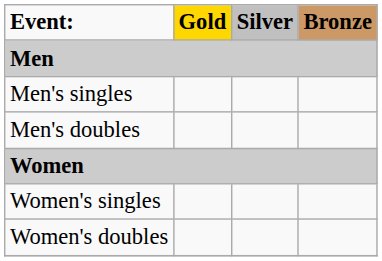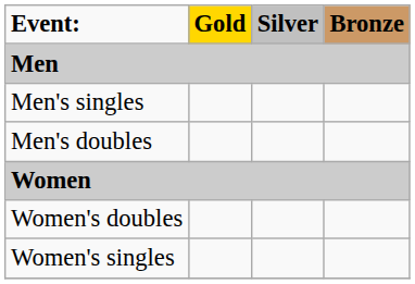 <table class="wikitable">
 <tr>
 <td><strong>Event:</strong></td>
 <td style="text-align:center;background-color:gold;"><strong>Gold</strong></td>
 <td style="text-align:center;background-color:silver;"><strong>Silver</strong></td>
 <td style="text-align:center;background-color:#CC9966;"><strong>Bronze</strong></td>
 </tr>
 <tr bgcolor="#cccccc">
 <td colspan=4><strong>Men</strong></td>
 </tr>
 <tr>
 <td>Men's singles <br> </td>
 <td></td>
 <td></td>
 <td><br></td>
 </tr>
 <tr>
 <td>Men's doubles <br> </td>
 <td></td>
 <td></td>
 <td><br></td>
 </tr>
 <tr bgcolor="#cccccc">
 <td colspan=4><strong>Women</strong></td>
 </tr>
 <tr>
-<td>Women's singles <br> </td>
+<td>Women's doubles <br> </td>
 <td></td>
 <td></td>
 <td><br></td>
 </tr>
 <tr>
-<td>Women's doubles <br> </td>
+<td>Women's singles <br> </td>
 <td></td>
 <td></td>
 <td><br></td>
 </tr>
 <tr>
 </tr>
 </table>
